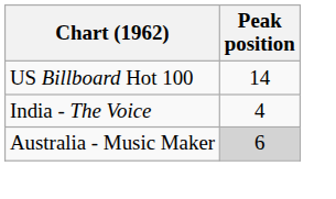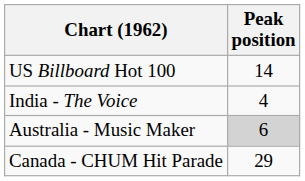 <table class="wikitable sortable">
 <tr>
 <th align="left">Chart (1962)</th>
 <th style="text-align:center;">Peak<br>position</th>
 </tr>
 <tr>
 <td align="left">US <em>Billboard</em> Hot 100</td>
 <td style="text-align:center;">14</td>
 </tr>
 <tr>
 <td align="left">India - <em>The Voice</em></td>
 <td style="text-align:center;">4</td>
 </tr>
 <tr>
 <td align="left">Australia - Music Maker</td>
 <td style="background: lightgrey; text-align:center;">6</td>
 </tr>
+<tr>
+<td align="left">Canada - CHUM Hit Parade</td>
+<td style="text-align:center;">29</td>
+</tr>
 </table>
